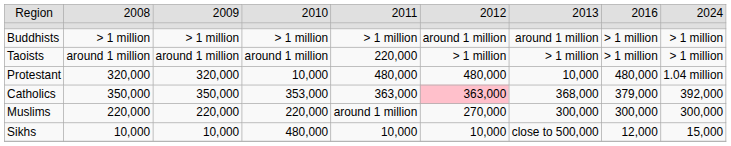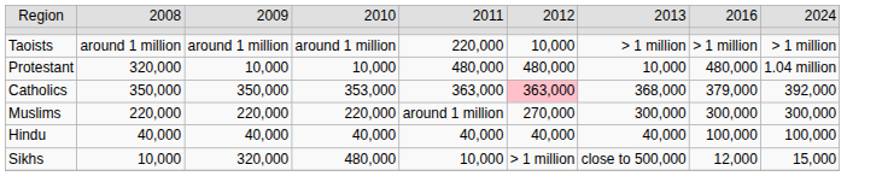 <table class="wikitable" style="text-align: right;">
 <tr bgcolor="#e0e0e0">
 <td align="center">Region</td>
 <td>2008</td>
 <td>2009</td>
 <td>2010</td>
 <td>2011</td>
 <td>2012</td>
 <td>2013</td>
 <td>2016</td>
 <td>2024</td>
 </tr>
 <tr bgcolor="#e0e0e0">
 <td></td>
 <td></td>
 <td></td>
 <td></td>
 <td></td>
 <td></td>
 <td></td>
 <td></td>
 <td></td>
 </tr>
 <tr>
-<td align="left">Buddhists</td>
-<td>> 1 million</td>
-<td>> 1 million</td>
-<td>> 1 million</td>
-<td>> 1 million</td>
-<td>around 1 million</td>
-<td>around 1 million</td>
-<td>> 1 million</td>
-<td>> 1 million</td>
-</tr>
-<tr>
 <td align="left">Taoists</td>
 <td>around 1 million</td>
 <td>around 1 million</td>
 <td>around 1 million</td>
 <td>220,000</td>
-<td>> 1 million</td>
+<td>10,000</td>
 <td>> 1 million</td>
 <td>> 1 million</td>
 <td>> 1 million</td>
 </tr>
 <tr>
 <td align="left">Protestant</td>
 <td>320,000</td>
-<td>320,000</td>
+<td>10,000</td>
 <td>10,000</td>
 <td>480,000</td>
 <td>480,000</td>
 <td>10,000</td>
 <td>480,000</td>
 <td>1.04 million</td>
 </tr>
 <tr>
 <td align="left">Catholics</td>
 <td>350,000</td>
 <td>350,000</td>
 <td>353,000</td>
 <td>363,000</td>
 <td style="background: pink;">363,000</td>
 <td>368,000</td>
 <td>379,000</td>
 <td>392,000</td>
 </tr>
 <tr>
 <td align="left">Muslims</td>
 <td>220,000</td>
 <td>220,000</td>
 <td>220,000</td>
 <td>around 1 million</td>
 <td>270,000</td>
 <td>300,000</td>
 <td>300,000</td>
 <td>300,000</td>
 </tr>
 <tr>
+<td align="left">Hindu</td>
+<td>40,000</td>
+<td>40,000</td>
+<td>40,000</td>
+<td>40,000</td>
+<td>40,000</td>
+<td>40,000</td>
+<td>100,000</td>
+<td>100,000</td>
+</tr>
+<tr>
 <td align="left">Sikhs</td>
 <td>10,000</td>
-<td>10,000</td>
+<td>320,000</td>
 <td>480,000</td>
 <td>10,000</td>
-<td>10,000</td>
+<td>> 1 million</td>
 <td>close to 500,000</td>
 <td>12,000</td>
 <td>15,000</td>
 </tr>
 <tr>
 </tr>
 </table>
